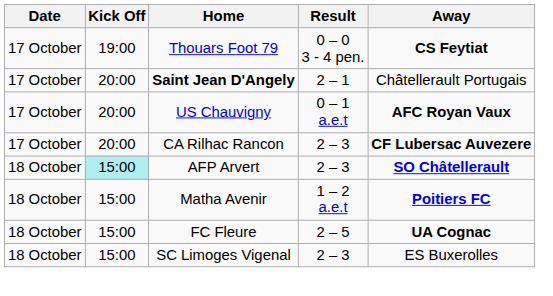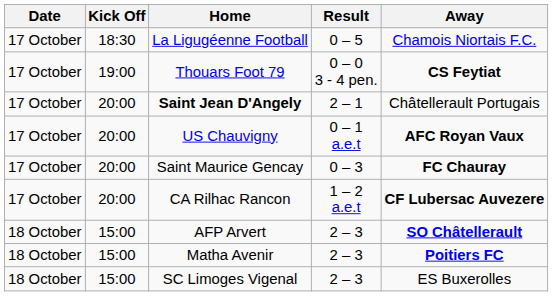 <table class="wikitable" style="text-align: center">
 <tr>
 <th scope="col">Date</th>
 <th scope="col">Kick Off</th>
 <th scope="col">Home</th>
 <th scope="col">Result</th>
 <th scope="col">Away</th>
+</tr>
+<tr>
+<td>17 October</td>
+<td>18:30</td>
+<td><a href='#'>La Ligugéenne Football</a></td>
+<td>0 – 5</td>
+<td><a href='#'>Chamois Niortais F.C.</a></td>
 </tr>
 <tr>
 <td>17 October</td>
 <td>19:00</td>
 <td><a href='#'>Thouars Foot 79</a></td>
 <td>0 – 0 <br> 3 - 4 pen.</td>
 <td><strong>CS Feytiat</strong></td>
 </tr>
 <tr>
 <td>17 October</td>
 <td>20:00</td>
 <td><strong>Saint Jean D'Angely</strong></td>
 <td>2 – 1</td>
 <td>Châtellerault Portugais</td>
 </tr>
 <tr>
 <td>17 October</td>
 <td>20:00</td>
 <td><a href='#'>US Chauvigny</a></td>
 <td>0 – 1 <br> <a href='#'>a.e.t</a></td>
 <td><strong>AFC Royan Vaux</strong></td>
 </tr>
 <tr>
 <td>17 October</td>
 <td>20:00</td>
+<td>Saint Maurice Gencay</td>
+<td>0 – 3</td>
+<td><strong>FC Chauray</strong></td>
+</tr>
+<tr>
+<td>17 October</td>
+<td>20:00</td>
 <td>CA Rilhac Rancon</td>
-<td>2 – 3</td>
+<td>1 – 2 <br> <a href='#'>a.e.t</a></td>
 <td><strong>CF Lubersac Auvezere</strong></td>
 </tr>
 <tr>
 <td>18 October</td>
-<td style="background: paleturquoise;">15:00</td>
+<td>15:00</td>
 <td>AFP Arvert</td>
 <td>2 – 3</td>
 <td><strong><a href='#'>SO Châtellerault</a></strong></td>
 </tr>
 <tr>
 <td>18 October</td>
 <td>15:00</td>
 <td>Matha Avenir</td>
-<td>1 – 2 <br> <a href='#'>a.e.t</a></td>
+<td>2 – 3</td>
 <td><strong><a href='#'>Poitiers FC</a></strong></td>
-</tr>
-<tr>
-<td>18 October</td>
-<td>15:00</td>
-<td>FC Fleure</td>
-<td>2 – 5</td>
-<td><strong>UA Cognac</strong></td>
 </tr>
 <tr>
 <td>18 October</td>
 <td>15:00</td>
 <td>SC Limoges Vigenal</td>
 <td>2 – 3</td>
 <td>ES Buxerolles</td>
 </tr>
 </table>
